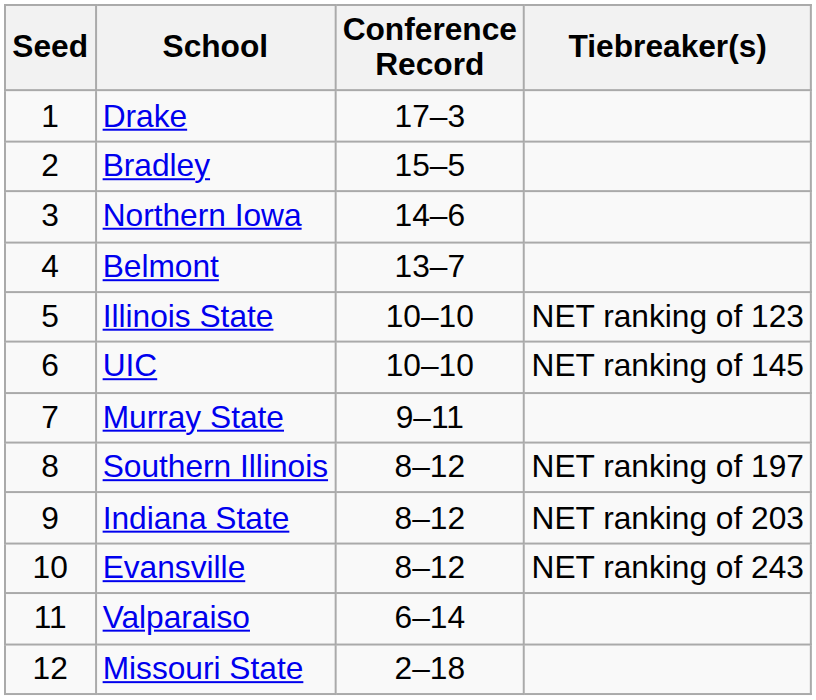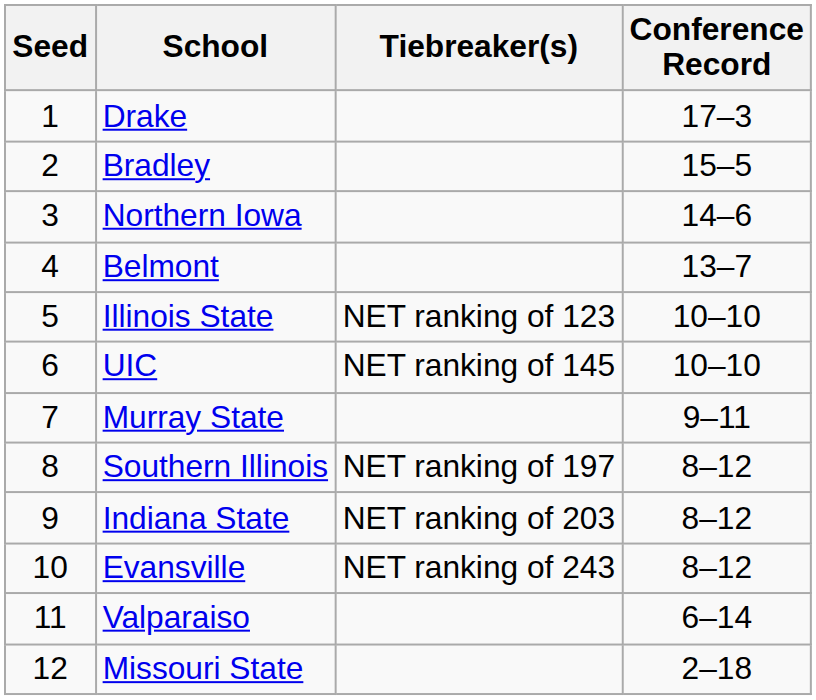 <table class="wikitable" style="text-align:center">
 <tr>
 <th>Seed</th>
 <th>School</th>
+<th>Tiebreaker(s)</th>
 <th>Conference<br>Record</th>
-<th>Tiebreaker(s)</th>
 </tr>
 <tr>
 <td>1</td>
 <td align="left"><a href='#'>Drake</a></td>
+<td></td>
 <td>17–3</td>
-<td></td>
 </tr>
 <tr>
 <td>2</td>
 <td align="left"><a href='#'>Bradley</a></td>
+<td></td>
 <td>15–5</td>
-<td></td>
 </tr>
 <tr>
 <td>3</td>
 <td align="left"><a href='#'>Northern Iowa</a></td>
+<td></td>
 <td>14–6</td>
-<td></td>
 </tr>
 <tr>
 <td>4</td>
 <td align="left"><a href='#'>Belmont</a></td>
+<td></td>
 <td>13–7</td>
-<td></td>
 </tr>
 <tr>
 <td>5</td>
 <td align="left"><a href='#'>Illinois State</a></td>
+<td align="left">NET ranking of 123</td>
 <td>10–10</td>
-<td align="left">NET ranking of 123</td>
 </tr>
 <tr>
 <td>6</td>
 <td align="left"><a href='#'>UIC</a></td>
+<td align="left">NET ranking of 145</td>
 <td>10–10</td>
-<td align="left">NET ranking of 145</td>
 </tr>
 <tr>
 <td>7</td>
 <td align="left"><a href='#'>Murray State</a></td>
+<td></td>
 <td>9–11</td>
-<td></td>
 </tr>
 <tr>
 <td>8</td>
 <td align="left"><a href='#'>Southern Illinois</a></td>
+<td align="left">NET ranking of 197</td>
 <td>8–12</td>
-<td align="left">NET ranking of 197</td>
 </tr>
 <tr>
 <td>9</td>
 <td align="left"><a href='#'>Indiana State</a></td>
+<td align="left">NET ranking of 203</td>
 <td>8–12</td>
-<td align="left">NET ranking of 203</td>
 </tr>
 <tr>
 <td>10</td>
 <td align="left"><a href='#'>Evansville</a></td>
+<td align="left">NET ranking of 243</td>
 <td>8–12</td>
-<td align="left">NET ranking of 243</td>
 </tr>
 <tr>
 <td>11</td>
 <td align="left"><a href='#'>Valparaiso</a></td>
+<td align="left"></td>
 <td>6–14</td>
-<td align="left"></td>
 </tr>
 <tr>
 <td>12</td>
 <td align="left"><a href='#'>Missouri State</a></td>
+<td align="left"></td>
 <td>2–18</td>
-<td align="left"></td>
 </tr>
 </table>
